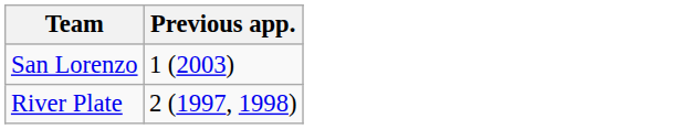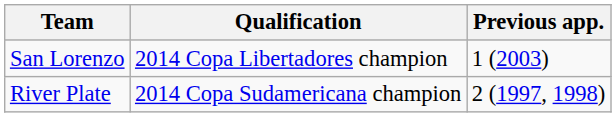 <table class="wikitable">
 <tr>
 <th>Team</th>
+<th>Qualification</th>
 <th>Previous app.</th>
 </tr>
 <tr>
 <td> <a href='#'>San Lorenzo</a></td>
+<td><a href='#'>2014 Copa Libertadores</a> champion</td>
 <td>1 (<a href='#'>2003</a>)</td>
 </tr>
 <tr>
 <td> <a href='#'>River Plate</a></td>
+<td><a href='#'>2014 Copa Sudamericana</a> champion</td>
 <td>2 (<a href='#'>1997</a>, <a href='#'>1998</a>)</td>
 </tr>
 </table>
